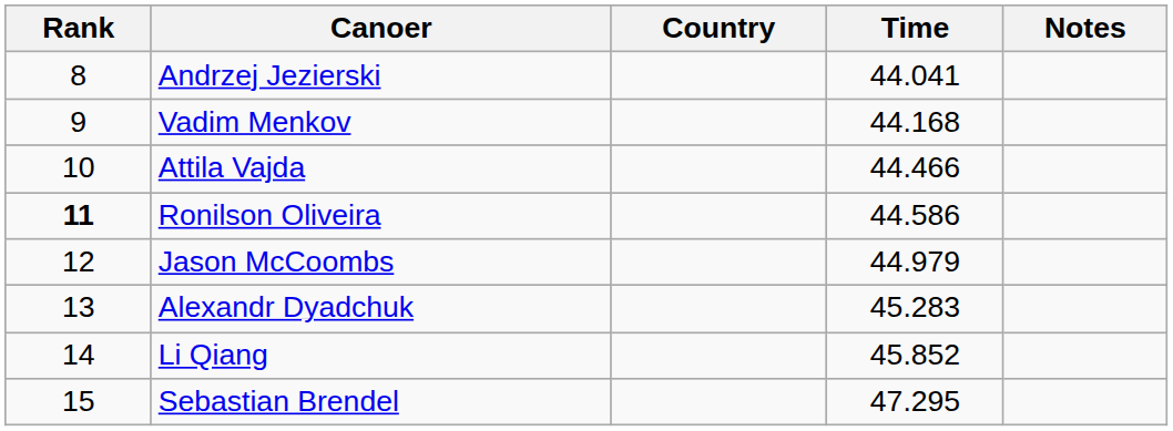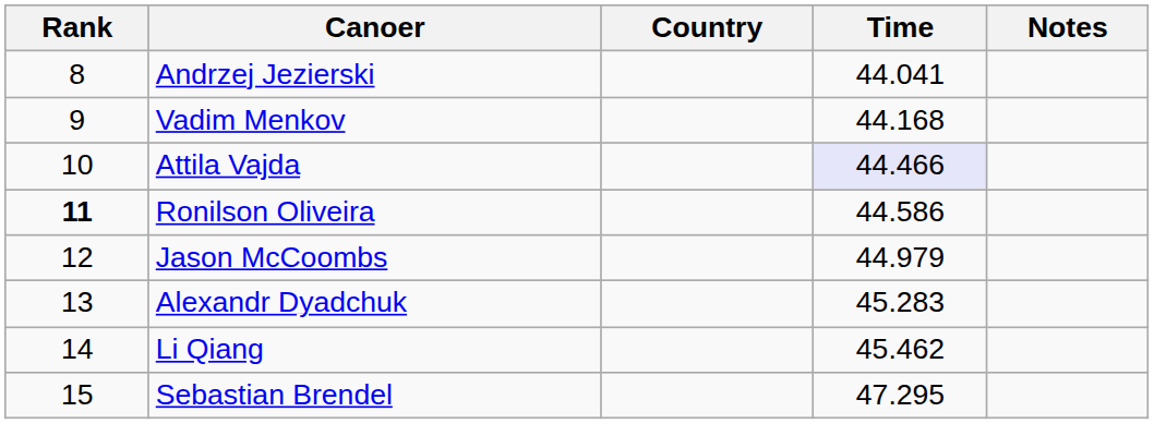 <table class="wikitable sortable" width=50% style="text-align:center;">
 <tr>
 <th>Rank</th>
 <th>Canoer</th>
 <th>Country</th>
 <th>Time</th>
 <th>Notes</th>
 </tr>
 <tr>
 <td>8</td>
 <td align="left"><a href='#'>Andrzej Jezierski</a></td>
 <td align="left"></td>
 <td>44.041</td>
 <td></td>
 </tr>
 <tr>
 <td>9</td>
 <td align="left"><a href='#'>Vadim Menkov</a></td>
 <td align="left"></td>
 <td>44.168</td>
 <td></td>
 </tr>
 <tr>
 <td>10</td>
 <td align="left"><a href='#'>Attila Vajda</a></td>
 <td align="left"></td>
-<td>44.466</td>
+<td style="background: lavender;">44.466</td>
 <td></td>
 </tr>
 <tr>
 <td><strong>11</strong></td>
 <td align="left"><a href='#'>Ronilson Oliveira</a></td>
 <td align="left"></td>
 <td>44.586</td>
 <td></td>
 </tr>
 <tr>
 <td>12</td>
 <td align="left"><a href='#'>Jason McCoombs</a></td>
 <td align="left"></td>
 <td>44.979</td>
 <td></td>
 </tr>
 <tr>
 <td>13</td>
 <td align="left"><a href='#'>Alexandr Dyadchuk</a></td>
 <td align="left"></td>
 <td>45.283</td>
 <td></td>
 </tr>
 <tr>
 <td>14</td>
 <td align="left"><a href='#'>Li Qiang</a></td>
 <td align="left"></td>
-<td>45.852</td>
+<td>45.462</td>
 <td></td>
 </tr>
 <tr>
 <td>15</td>
 <td align="left"><a href='#'>Sebastian Brendel</a></td>
 <td align="left"></td>
 <td>47.295</td>
 <td></td>
 </tr>
 </table>
